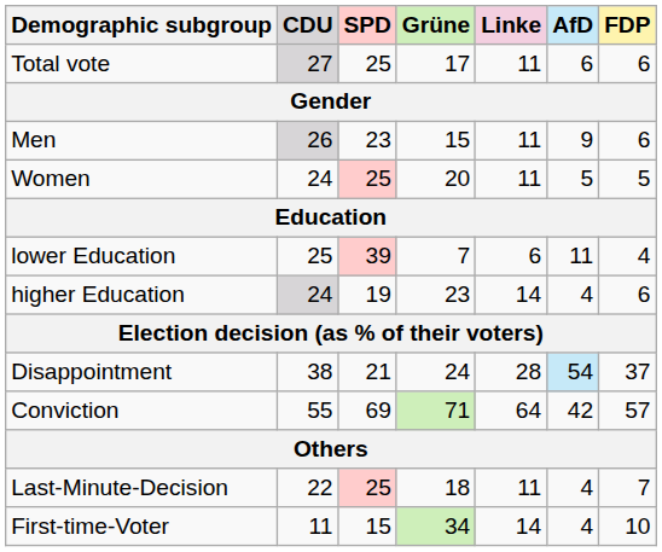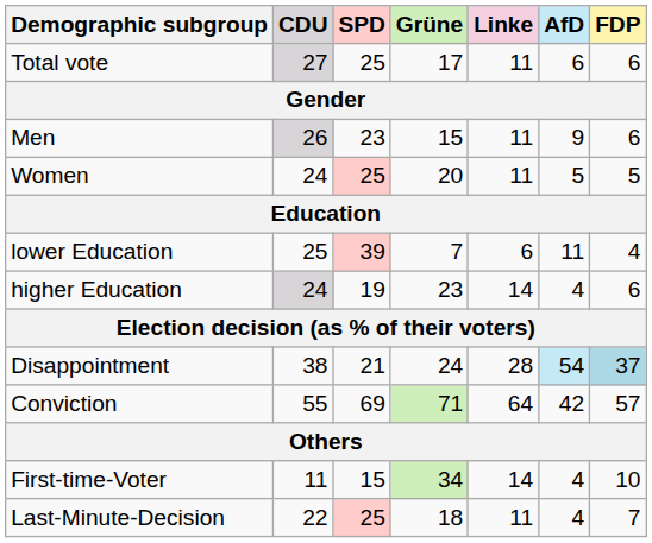 <table class="wikitable sortable" style="font-size:90%; line-height:1.2">
 <tr>
 <th>Demographic subgroup</th>
 <th style="background:#D7D5D7;">CDU</th>
 <th style="background:#FFCCCC;">SPD</th>
 <th style="background:#CEEFBA">Grüne</th>
 <th style="background:#F3CFE0;">Linke</th>
 <th style="background:#C6E9F8">AfD</th>
 <th style="background:#FEF4AE">FDP</th>
 </tr>
 <tr>
 <td>Total vote</td>
 <td style="text-align:right; background:#D7D5D7;">27</td>
 <td style="text-align:right;">25</td>
 <td style="text-align:right;">17</td>
 <td style="text-align:right;">11</td>
 <td style="text-align:right;">6</td>
 <td style="text-align:right;">6</td>
 </tr>
 <tr>
 <th colspan="7">Gender</th>
 </tr>
 <tr>
 <td>Men</td>
 <td style="text-align:right; background:#D7D5D7;">26</td>
 <td style="text-align:right;">23</td>
 <td style="text-align:right;">15</td>
 <td style="text-align:right;">11</td>
 <td style="text-align:right;">9</td>
 <td style="text-align:right;">6</td>
 </tr>
 <tr>
 <td>Women</td>
 <td style="text-align:right;">24</td>
 <td style="text-align:right; background:#FFCCCC;">25</td>
 <td style="text-align:right;">20</td>
 <td style="text-align:right;">11</td>
 <td style="text-align:right;">5</td>
 <td style="text-align:right;">5</td>
 </tr>
 <tr>
 <th colspan="7">Education</th>
 </tr>
 <tr>
 <td>lower Education</td>
 <td style="text-align:right;">25</td>
 <td style="text-align:right; background:#FFCCCC;">39</td>
 <td style="text-align:right;">7</td>
 <td style="text-align:right;">6</td>
 <td style="text-align:right;">11</td>
 <td style="text-align:right;">4</td>
 </tr>
 <tr>
 <td>higher Education</td>
 <td style="text-align:right; background:#D7D5D7;">24</td>
 <td style="text-align:right;">19</td>
 <td style="text-align:right;">23</td>
 <td style="text-align:right;">14</td>
 <td style="text-align:right;">4</td>
 <td style="text-align:right;">6</td>
 </tr>
 <tr>
 <th colspan="7">Election decision (as % of their voters)</th>
 </tr>
 <tr>
 <td>Disappointment</td>
 <td style="text-align:right;">38</td>
 <td style="text-align:right;">21</td>
 <td style="text-align:right;">24</td>
 <td style="text-align:right;">28</td>
 <td style="text-align:right; background:#C6E9F8;">54</td>
-<td style="text-align:right;">37</td>
+<td style="background: lightblue; text-align:right;">37</td>
 </tr>
 <tr>
 <td>Conviction</td>
 <td style="text-align:right;">55</td>
 <td style="text-align:right;">69</td>
 <td style="text-align:right; background:#CEEFBA;">71</td>
 <td style="text-align:right;">64</td>
 <td style="text-align:right;">42</td>
 <td style="text-align:right;">57</td>
 </tr>
 <tr>
 <th colspan="7">Others</th>
 </tr>
 <tr>
+<td>First-time-Voter</td>
+<td style="text-align:right;">11</td>
+<td style="text-align:right;">15</td>
+<td style="text-align:right; background:#CEEFBA;">34</td>
+<td style="text-align:right;">14</td>
+<td style="text-align:right;">4</td>
+<td style="text-align:right;">10</td>
+</tr>
+<tr>
 <td>Last-Minute-Decision</td>
 <td style="text-align:right;">22</td>
 <td style="text-align:right; background:#FFCCCC;">25</td>
 <td style="text-align:right;">18</td>
 <td style="text-align:right;">11</td>
 <td style="text-align:right;">4</td>
 <td style="text-align:right;">7</td>
 </tr>
-<tr>
-<td>First-time-Voter</td>
-<td style="text-align:right;">11</td>
-<td style="text-align:right;">15</td>
-<td style="text-align:right; background:#CEEFBA;">34</td>
-<td style="text-align:right;">14</td>
-<td style="text-align:right;">4</td>
-<td style="text-align:right;">10</td>
-</tr>
 </table>
